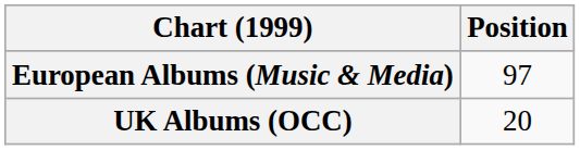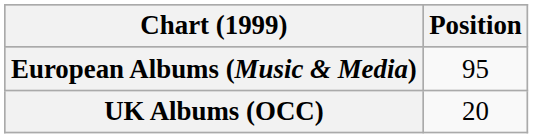 <table class="wikitable sortable plainrowheaders" style="text-align:center">
 <tr>
 <th scope="col">Chart (1999)</th>
 <th scope="col">Position</th>
 </tr>
 <tr>
 <th scope="row">European Albums (<em>Music & Media</em>)</th>
-<td>97</td>
+<td>95</td>
 </tr>
 <tr>
 <th scope="row">UK Albums (OCC)</th>
 <td>20</td>
 </tr>
 </table>
